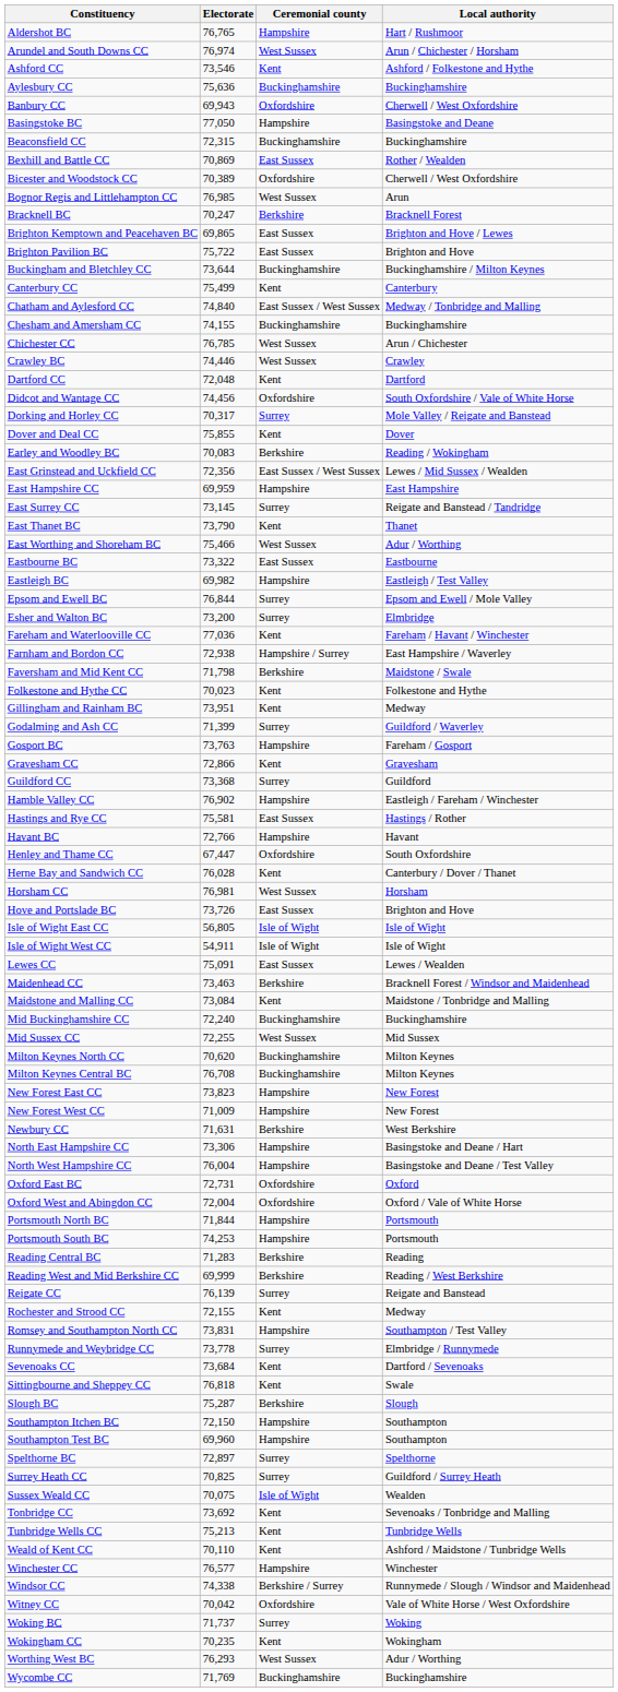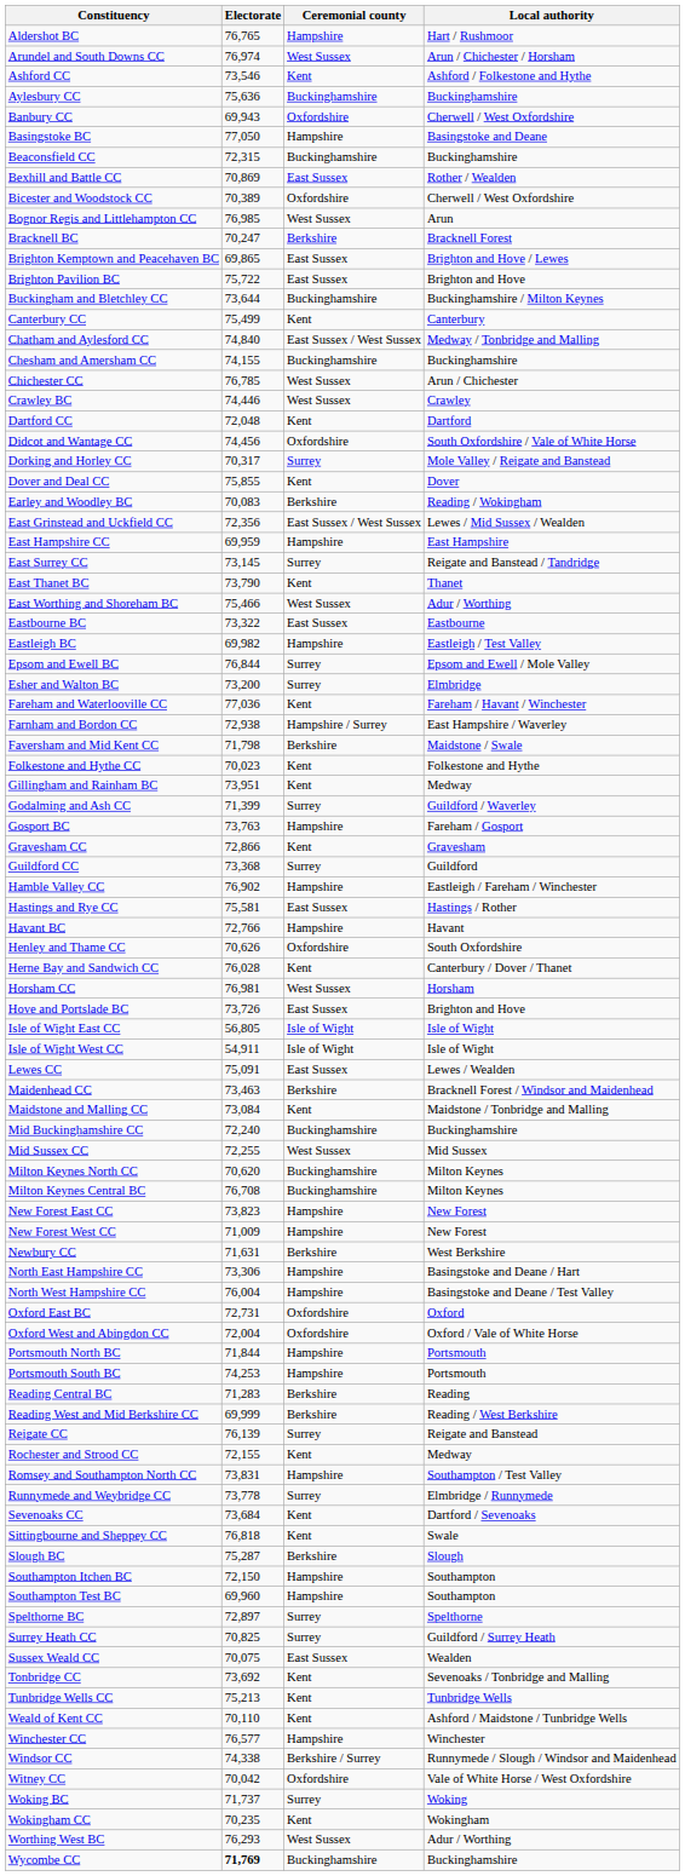 <table class="wikitable">
 <tr>
 <th>Constituency</th>
 <th>Electorate</th>
 <th>Ceremonial county</th>
 <th>Local authority</th>
 </tr>
 <tr>
 <td><a href='#'>Aldershot BC</a></td>
 <td>76,765</td>
 <td><a href='#'>Hampshire</a></td>
 <td><a href='#'>Hart</a> / <a href='#'>Rushmoor</a></td>
 </tr>
 <tr>
 <td><a href='#'>Arundel and South Downs CC</a></td>
 <td>76,974</td>
 <td><a href='#'>West Sussex</a></td>
 <td><a href='#'>Arun</a> / <a href='#'>Chichester</a> / <a href='#'>Horsham</a></td>
 </tr>
 <tr>
 <td><a href='#'>Ashford CC</a></td>
 <td>73,546</td>
 <td><a href='#'>Kent</a></td>
 <td><a href='#'>Ashford</a> / <a href='#'>Folkestone and Hythe</a></td>
 </tr>
 <tr>
 <td><a href='#'>Aylesbury CC</a></td>
 <td>75,636</td>
 <td><a href='#'>Buckinghamshire</a></td>
 <td><a href='#'>Buckinghamshire</a></td>
 </tr>
 <tr>
 <td><a href='#'>Banbury CC</a></td>
 <td>69,943</td>
 <td><a href='#'>Oxfordshire</a></td>
 <td><a href='#'>Cherwell</a> / <a href='#'>West Oxfordshire</a></td>
 </tr>
 <tr>
 <td><a href='#'>Basingstoke BC</a></td>
 <td>77,050</td>
 <td>Hampshire</td>
 <td><a href='#'>Basingstoke and Deane</a></td>
 </tr>
 <tr>
 <td><a href='#'>Beaconsfield CC</a></td>
 <td>72,315</td>
 <td>Buckinghamshire</td>
 <td>Buckinghamshire</td>
 </tr>
 <tr>
 <td><a href='#'>Bexhill and Battle CC</a></td>
 <td>70,869</td>
 <td><a href='#'>East Sussex</a></td>
 <td><a href='#'>Rother</a> / <a href='#'>Wealden</a></td>
 </tr>
 <tr>
 <td><a href='#'>Bicester and Woodstock CC</a></td>
 <td>70,389</td>
 <td>Oxfordshire</td>
 <td>Cherwell / West Oxfordshire</td>
 </tr>
 <tr>
 <td><a href='#'>Bognor Regis and Littlehampton CC</a></td>
 <td>76,985</td>
 <td>West Sussex</td>
 <td>Arun</td>
 </tr>
 <tr>
 <td><a href='#'>Bracknell BC</a></td>
 <td>70,247</td>
 <td><a href='#'>Berkshire</a></td>
 <td><a href='#'>Bracknell Forest</a></td>
 </tr>
 <tr>
 <td><a href='#'>Brighton Kemptown and Peacehaven BC</a></td>
 <td>69,865</td>
 <td>East Sussex</td>
 <td><a href='#'>Brighton and Hove</a> / <a href='#'>Lewes</a></td>
 </tr>
 <tr>
 <td><a href='#'>Brighton Pavilion BC</a></td>
 <td>75,722</td>
 <td>East Sussex</td>
 <td>Brighton and Hove</td>
 </tr>
 <tr>
 <td><a href='#'>Buckingham and Bletchley CC</a></td>
 <td>73,644</td>
 <td>Buckinghamshire</td>
 <td>Buckinghamshire / <a href='#'>Milton Keynes</a></td>
 </tr>
 <tr>
 <td><a href='#'>Canterbury CC</a></td>
 <td>75,499</td>
 <td>Kent</td>
 <td><a href='#'>Canterbury</a></td>
 </tr>
 <tr>
 <td><a href='#'>Chatham and Aylesford CC</a></td>
 <td>74,840</td>
 <td>East Sussex / West Sussex</td>
 <td><a href='#'>Medway</a> / <a href='#'>Tonbridge and Malling</a></td>
 </tr>
 <tr>
 <td><a href='#'>Chesham and Amersham CC</a></td>
 <td>74,155</td>
 <td>Buckinghamshire</td>
 <td>Buckinghamshire</td>
 </tr>
 <tr>
 <td><a href='#'>Chichester CC</a></td>
 <td>76,785</td>
 <td>West Sussex</td>
 <td>Arun / Chichester</td>
 </tr>
 <tr>
 <td><a href='#'>Crawley BC</a></td>
 <td>74,446</td>
 <td>West Sussex</td>
 <td><a href='#'>Crawley</a></td>
 </tr>
 <tr>
 <td><a href='#'>Dartford CC</a></td>
 <td>72,048</td>
 <td>Kent</td>
 <td><a href='#'>Dartford</a></td>
 </tr>
 <tr>
 <td><a href='#'>Didcot and Wantage CC</a></td>
 <td>74,456</td>
 <td>Oxfordshire</td>
 <td><a href='#'>South Oxfordshire</a> / <a href='#'>Vale of White Horse</a></td>
 </tr>
 <tr>
 <td><a href='#'>Dorking and Horley CC</a></td>
 <td>70,317</td>
 <td><a href='#'>Surrey</a></td>
 <td><a href='#'>Mole Valley</a> / <a href='#'>Reigate and Banstead</a></td>
 </tr>
 <tr>
 <td><a href='#'>Dover and Deal CC</a></td>
 <td>75,855</td>
 <td>Kent</td>
 <td><a href='#'>Dover</a></td>
 </tr>
 <tr>
 <td><a href='#'>Earley and Woodley BC</a></td>
 <td>70,083</td>
 <td>Berkshire</td>
 <td><a href='#'>Reading</a> / <a href='#'>Wokingham</a></td>
 </tr>
 <tr>
 <td><a href='#'>East Grinstead and Uckfield CC</a></td>
 <td>72,356</td>
 <td>East Sussex / West Sussex</td>
 <td>Lewes / <a href='#'>Mid Sussex</a> / Wealden</td>
 </tr>
 <tr>
 <td><a href='#'>East Hampshire CC</a></td>
 <td>69,959</td>
 <td>Hampshire</td>
 <td><a href='#'>East Hampshire</a></td>
 </tr>
 <tr>
 <td><a href='#'>East Surrey CC</a></td>
 <td>73,145</td>
 <td>Surrey</td>
 <td>Reigate and Banstead / <a href='#'>Tandridge</a></td>
 </tr>
 <tr>
 <td><a href='#'>East Thanet BC</a></td>
 <td>73,790</td>
 <td>Kent</td>
 <td><a href='#'>Thanet</a></td>
 </tr>
 <tr>
 <td><a href='#'>East Worthing and Shoreham BC</a></td>
 <td>75,466</td>
 <td>West Sussex</td>
 <td><a href='#'>Adur</a> / <a href='#'>Worthing</a></td>
 </tr>
 <tr>
 <td><a href='#'>Eastbourne BC</a></td>
 <td>73,322</td>
 <td>East Sussex</td>
 <td><a href='#'>Eastbourne</a></td>
 </tr>
 <tr>
 <td><a href='#'>Eastleigh BC</a></td>
 <td>69,982</td>
 <td>Hampshire</td>
 <td><a href='#'>Eastleigh</a> / <a href='#'>Test Valley</a></td>
 </tr>
 <tr>
 <td><a href='#'>Epsom and Ewell BC</a></td>
 <td>76,844</td>
 <td>Surrey</td>
 <td><a href='#'>Epsom and Ewell</a> / Mole Valley</td>
 </tr>
 <tr>
 <td><a href='#'>Esher and Walton BC</a></td>
 <td>73,200</td>
 <td>Surrey</td>
 <td><a href='#'>Elmbridge</a></td>
 </tr>
 <tr>
 <td><a href='#'>Fareham and Waterlooville CC</a></td>
 <td>77,036</td>
 <td>Kent</td>
 <td><a href='#'>Fareham</a> / <a href='#'>Havant</a> / <a href='#'>Winchester</a></td>
 </tr>
 <tr>
 <td><a href='#'>Farnham and Bordon CC</a></td>
 <td>72,938</td>
 <td>Hampshire / Surrey</td>
 <td>East Hampshire / Waverley</td>
 </tr>
 <tr>
 <td><a href='#'>Faversham and Mid Kent CC</a></td>
 <td>71,798</td>
 <td>Berkshire</td>
 <td><a href='#'>Maidstone</a> / <a href='#'>Swale</a></td>
 </tr>
 <tr>
 <td><a href='#'>Folkestone and Hythe CC</a></td>
 <td>70,023</td>
 <td>Kent</td>
 <td>Folkestone and Hythe</td>
 </tr>
 <tr>
 <td><a href='#'>Gillingham and Rainham BC</a></td>
 <td>73,951</td>
 <td>Kent</td>
 <td>Medway</td>
 </tr>
 <tr>
 <td><a href='#'>Godalming and Ash CC</a></td>
 <td>71,399</td>
 <td>Surrey</td>
 <td><a href='#'>Guildford</a> / <a href='#'>Waverley</a></td>
 </tr>
 <tr>
 <td><a href='#'>Gosport BC</a></td>
 <td>73,763</td>
 <td>Hampshire</td>
 <td>Fareham / <a href='#'>Gosport</a></td>
 </tr>
 <tr>
 <td><a href='#'>Gravesham CC</a></td>
 <td>72,866</td>
 <td>Kent</td>
 <td><a href='#'>Gravesham</a></td>
 </tr>
 <tr>
 <td><a href='#'>Guildford CC</a></td>
 <td>73,368</td>
 <td>Surrey</td>
 <td>Guildford</td>
 </tr>
 <tr>
 <td><a href='#'>Hamble Valley CC</a></td>
 <td>76,902</td>
 <td>Hampshire</td>
 <td>Eastleigh / Fareham / Winchester</td>
 </tr>
 <tr>
 <td><a href='#'>Hastings and Rye CC</a></td>
 <td>75,581</td>
 <td>East Sussex</td>
 <td><a href='#'>Hastings</a> / Rother</td>
 </tr>
 <tr>
 <td><a href='#'>Havant BC</a></td>
 <td>72,766</td>
 <td>Hampshire</td>
 <td>Havant</td>
 </tr>
 <tr>
 <td><a href='#'>Henley and Thame CC</a></td>
-<td>67,447</td>
+<td>70,626</td>
 <td>Oxfordshire</td>
 <td>South Oxfordshire</td>
 </tr>
 <tr>
 <td><a href='#'>Herne Bay and Sandwich CC</a></td>
 <td>76,028</td>
 <td>Kent</td>
 <td>Canterbury / Dover / Thanet</td>
 </tr>
 <tr>
 <td><a href='#'>Horsham CC</a></td>
 <td>76,981</td>
 <td>West Sussex</td>
 <td><a href='#'>Horsham</a></td>
 </tr>
 <tr>
 <td><a href='#'>Hove and Portslade BC</a></td>
 <td>73,726</td>
 <td>East Sussex</td>
 <td>Brighton and Hove</td>
 </tr>
 <tr>
 <td><a href='#'>Isle of Wight East CC</a></td>
 <td>56,805</td>
 <td><a href='#'>Isle of Wight</a></td>
 <td><a href='#'>Isle of Wight</a></td>
 </tr>
 <tr>
 <td><a href='#'>Isle of Wight West CC</a></td>
 <td>54,911</td>
 <td>Isle of Wight</td>
 <td>Isle of Wight</td>
 </tr>
 <tr>
 <td><a href='#'>Lewes CC</a></td>
 <td>75,091</td>
 <td>East Sussex</td>
 <td>Lewes / Wealden</td>
 </tr>
 <tr>
 <td><a href='#'>Maidenhead CC</a></td>
 <td>73,463</td>
 <td>Berkshire</td>
 <td>Bracknell Forest / <a href='#'>Windsor and Maidenhead</a></td>
 </tr>
 <tr>
 <td><a href='#'>Maidstone and Malling CC</a></td>
 <td>73,084</td>
 <td>Kent</td>
 <td>Maidstone / Tonbridge and Malling</td>
 </tr>
 <tr>
 <td><a href='#'>Mid Buckinghamshire CC</a></td>
 <td>72,240</td>
 <td>Buckinghamshire</td>
 <td>Buckinghamshire</td>
 </tr>
 <tr>
 <td><a href='#'>Mid Sussex CC</a></td>
 <td>72,255</td>
 <td>West Sussex</td>
 <td>Mid Sussex</td>
 </tr>
 <tr>
 <td><a href='#'>Milton Keynes North CC</a></td>
 <td>70,620</td>
 <td>Buckinghamshire</td>
 <td>Milton Keynes</td>
 </tr>
 <tr>
 <td><a href='#'>Milton Keynes Central BC</a></td>
 <td>76,708</td>
 <td>Buckinghamshire</td>
 <td>Milton Keynes</td>
 </tr>
 <tr>
 <td><a href='#'>New Forest East CC</a></td>
 <td>73,823</td>
 <td>Hampshire</td>
 <td><a href='#'>New Forest</a></td>
 </tr>
 <tr>
 <td><a href='#'>New Forest West CC</a></td>
 <td>71,009</td>
 <td>Hampshire</td>
 <td>New Forest</td>
 </tr>
 <tr>
 <td><a href='#'>Newbury CC</a></td>
 <td>71,631</td>
 <td>Berkshire</td>
 <td>West Berkshire</td>
 </tr>
 <tr>
 <td><a href='#'>North East Hampshire CC</a></td>
 <td>73,306</td>
 <td>Hampshire</td>
 <td>Basingstoke and Deane / Hart</td>
 </tr>
 <tr>
 <td><a href='#'>North West Hampshire CC</a></td>
 <td>76,004</td>
 <td>Hampshire</td>
 <td>Basingstoke and Deane / Test Valley</td>
 </tr>
 <tr>
 <td><a href='#'>Oxford East BC</a></td>
 <td>72,731</td>
 <td>Oxfordshire</td>
 <td><a href='#'>Oxford</a></td>
 </tr>
 <tr>
 <td><a href='#'>Oxford West and Abingdon CC</a></td>
 <td>72,004</td>
 <td>Oxfordshire</td>
 <td>Oxford / Vale of White Horse</td>
 </tr>
 <tr>
 <td><a href='#'>Portsmouth North BC</a></td>
 <td>71,844</td>
 <td>Hampshire</td>
 <td><a href='#'>Portsmouth</a></td>
 </tr>
 <tr>
 <td><a href='#'>Portsmouth South BC</a></td>
 <td>74,253</td>
 <td>Hampshire</td>
 <td>Portsmouth</td>
 </tr>
 <tr>
 <td><a href='#'>Reading Central BC</a></td>
 <td>71,283</td>
 <td>Berkshire</td>
 <td>Reading</td>
 </tr>
 <tr>
 <td><a href='#'>Reading West and Mid Berkshire CC</a></td>
 <td>69,999</td>
 <td>Berkshire</td>
 <td>Reading / <a href='#'>West Berkshire</a></td>
 </tr>
 <tr>
 <td><a href='#'>Reigate CC</a></td>
 <td>76,139</td>
 <td>Surrey</td>
 <td>Reigate and Banstead</td>
 </tr>
 <tr>
 <td><a href='#'>Rochester and Strood CC</a></td>
 <td>72,155</td>
 <td>Kent</td>
 <td>Medway</td>
 </tr>
 <tr>
 <td><a href='#'>Romsey and Southampton North CC</a></td>
 <td>73,831</td>
 <td>Hampshire</td>
 <td><a href='#'>Southampton</a> / Test Valley</td>
 </tr>
 <tr>
 <td><a href='#'>Runnymede and Weybridge CC</a></td>
 <td>73,778</td>
 <td>Surrey</td>
 <td>Elmbridge / <a href='#'>Runnymede</a></td>
 </tr>
 <tr>
 <td><a href='#'>Sevenoaks CC</a></td>
 <td>73,684</td>
 <td>Kent</td>
 <td>Dartford / <a href='#'>Sevenoaks</a></td>
 </tr>
 <tr>
 <td><a href='#'>Sittingbourne and Sheppey CC</a></td>
 <td>76,818</td>
 <td>Kent</td>
 <td>Swale</td>
 </tr>
 <tr>
 <td><a href='#'>Slough BC</a></td>
 <td>75,287</td>
 <td>Berkshire</td>
 <td><a href='#'>Slough</a></td>
 </tr>
 <tr>
 <td><a href='#'>Southampton Itchen BC</a></td>
 <td>72,150</td>
 <td>Hampshire</td>
 <td>Southampton</td>
 </tr>
 <tr>
 <td><a href='#'>Southampton Test BC</a></td>
 <td>69,960</td>
 <td>Hampshire</td>
 <td>Southampton</td>
 </tr>
 <tr>
 <td><a href='#'>Spelthorne BC</a></td>
 <td>72,897</td>
 <td>Surrey</td>
 <td><a href='#'>Spelthorne</a></td>
 </tr>
 <tr>
 <td><a href='#'>Surrey Heath CC</a></td>
 <td>70,825</td>
 <td>Surrey</td>
 <td>Guildford / <a href='#'>Surrey Heath</a></td>
 </tr>
 <tr>
 <td><a href='#'>Sussex Weald CC</a></td>
 <td>70,075</td>
-<td><a href='#'>Isle of Wight</a></td>
+<td>East Sussex</td>
 <td>Wealden</td>
 </tr>
 <tr>
 <td><a href='#'>Tonbridge CC</a></td>
 <td>73,692</td>
 <td>Kent</td>
 <td>Sevenoaks / Tonbridge and Malling</td>
 </tr>
 <tr>
 <td><a href='#'>Tunbridge Wells CC</a></td>
 <td>75,213</td>
 <td>Kent</td>
 <td><a href='#'>Tunbridge Wells</a></td>
 </tr>
 <tr>
 <td><a href='#'>Weald of Kent CC</a></td>
 <td>70,110</td>
 <td>Kent</td>
 <td>Ashford / Maidstone / Tunbridge Wells</td>
 </tr>
 <tr>
 <td><a href='#'>Winchester CC</a></td>
 <td>76,577</td>
 <td>Hampshire</td>
 <td>Winchester</td>
 </tr>
 <tr>
 <td><a href='#'>Windsor CC</a></td>
 <td>74,338</td>
 <td>Berkshire / Surrey</td>
 <td>Runnymede / Slough / Windsor and Maidenhead</td>
 </tr>
 <tr>
 <td><a href='#'>Witney CC</a></td>
 <td>70,042</td>
 <td>Oxfordshire</td>
 <td>Vale of White Horse / West Oxfordshire</td>
 </tr>
 <tr>
 <td><a href='#'>Woking BC</a></td>
 <td>71,737</td>
 <td>Surrey</td>
 <td><a href='#'>Woking</a></td>
 </tr>
 <tr>
 <td><a href='#'>Wokingham CC</a></td>
 <td>70,235</td>
 <td>Kent</td>
 <td>Wokingham</td>
 </tr>
 <tr>
 <td><a href='#'>Worthing West BC</a></td>
 <td>76,293</td>
 <td>West Sussex</td>
 <td>Adur / Worthing</td>
 </tr>
 <tr>
 <td><a href='#'>Wycombe CC</a></td>
-<td>71,769</td>
+<td><strong>71,769</strong></td>
 <td>Buckinghamshire</td>
 <td>Buckinghamshire</td>
 </tr>
 </table>
